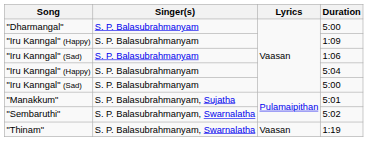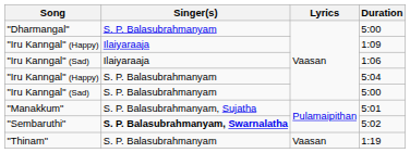 <table class="wikitable" style="font-size:95%;">
 <tr>
 <th>Song</th>
 <th>Singer(s)</th>
 <th>Lyrics</th>
 <th>Duration</th>
 </tr>
 <tr>
 <td>"Dharmangal"</td>
 <td><a href='#'>S. P. Balasubrahmanyam</a></td>
 <td rowspan=5>Vaasan</td>
 <td>5:00</td>
 </tr>
 <tr>
 <td>"Iru Kanngal" <small>(Happy)</small></td>
-<td>S. P. Balasubrahmanyam</td>
+<td><a href='#'>Ilaiyaraaja</a></td>
 <td>1:09</td>
 </tr>
 <tr>
 <td>"Iru Kanngal" <small>(Sad)</small></td>
-<td><a href='#'>S. P. Balasubrahmanyam</a></td>
+<td>Ilaiyaraaja</td>
 <td>1:06</td>
 </tr>
 <tr>
 <td>"Iru Kanngal" <small>(Happy)</small></td>
 <td>S. P. Balasubrahmanyam</td>
 <td>5:04</td>
 </tr>
 <tr>
 <td>"Iru Kanngal" <small>(Sad)</small></td>
 <td>S. P. Balasubrahmanyam</td>
 <td>5:00</td>
 </tr>
 <tr>
 <td>"Manakkum"</td>
 <td>S. P. Balasubrahmanyam, <a href='#'>Sujatha</a></td>
 <td rowspan=2><a href='#'>Pulamaipithan</a></td>
 <td>5:01</td>
 </tr>
 <tr>
 <td>"Sembaruthi"</td>
-<td>S. P. Balasubrahmanyam, <a href='#'>Swarnalatha</a></td>
+<td><strong>S. P. Balasubrahmanyam, <a href='#'>Swarnalatha</a></strong></td>
 <td>5:02</td>
 </tr>
 <tr>
 <td>"Thinam"</td>
-<td>S. P. Balasubrahmanyam, <a href='#'>Swarnalatha</a></td>
+<td>S. P. Balasubrahmanyam</td>
 <td>Vaasan</td>
 <td>1:19</td>
 </tr>
 </table>
